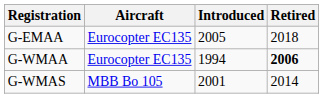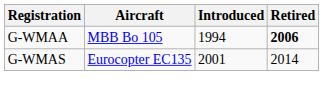 <table class="wikitable">
 <tr>
 <th>Registration</th>
 <th>Aircraft</th>
 <th>Introduced</th>
 <th>Retired</th>
 </tr>
 <tr>
-<td>G-EMAA</td>
-<td><a href='#'>Eurocopter EC135</a></td>
-<td>2005</td>
-<td>2018</td>
-</tr>
-<tr>
 <td>G-WMAA</td>
-<td><a href='#'>Eurocopter EC135</a></td>
+<td><a href='#'>MBB Bo 105</a></td>
 <td>1994</td>
 <td><strong>2006</strong></td>
 </tr>
 <tr>
 <td>G-WMAS</td>
-<td><a href='#'>MBB Bo 105</a></td>
+<td><a href='#'>Eurocopter EC135</a></td>
 <td>2001</td>
 <td>2014</td>
 </tr>
 </table>
